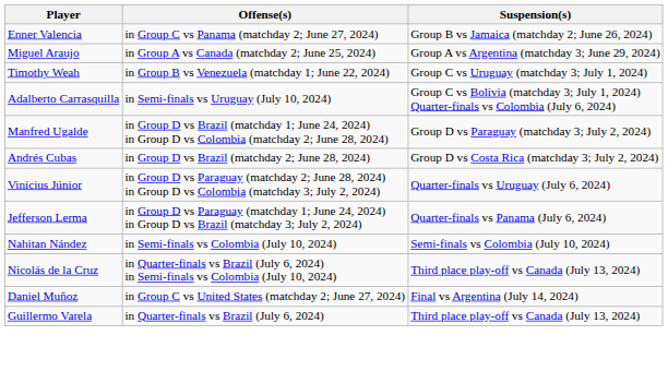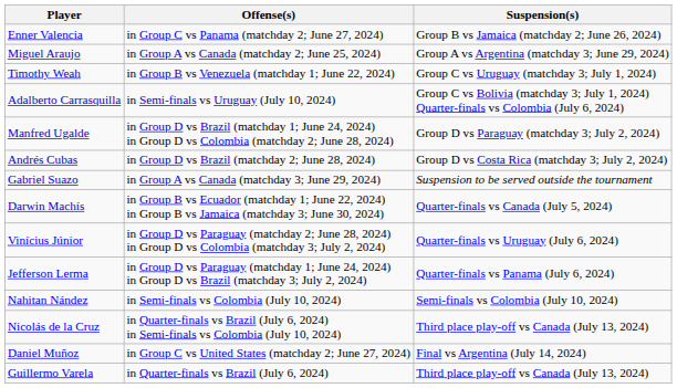 <table class="wikitable sortable">
 <tr>
 <th>Player</th>
 <th>Offense(s)</th>
 <th>Suspension(s)</th>
 </tr>
 <tr>
 <td> <a href='#'>Enner Valencia</a></td>
 <td> in <a href='#'>Group C</a> vs <a href='#'>Panama</a> (matchday 2; June 27, 2024)</td>
 <td>Group B vs <a href='#'>Jamaica</a> (matchday 2; June 26, 2024)</td>
 </tr>
 <tr>
 <td> <a href='#'>Miguel Araujo</a></td>
 <td> in <a href='#'>Group A</a> vs <a href='#'>Canada</a> (matchday 2; June 25, 2024)</td>
 <td>Group A vs <a href='#'>Argentina</a> (matchday 3; June 29, 2024)</td>
 </tr>
 <tr>
 <td> <a href='#'>Timothy Weah</a></td>
 <td> in <a href='#'>Group B</a> vs <a href='#'>Venezuela</a> (matchday 1; June 22, 2024)</td>
 <td>Group C vs <a href='#'>Uruguay</a> (matchday 3; July 1, 2024)</td>
 </tr>
 <tr>
 <td> <a href='#'>Adalberto Carrasquilla</a></td>
 <td> in <a href='#'>Semi-finals</a> vs <a href='#'>Uruguay</a> (July 10, 2024)</td>
 <td>Group C vs <a href='#'>Bolivia</a> (matchday 3; July 1, 2024)<br><a href='#'>Quarter-finals</a> vs <a href='#'> Colombia</a> (July 6, 2024)</td>
 </tr>
 <tr>
 <td> <a href='#'>Manfred Ugalde</a></td>
 <td> in <a href='#'>Group D</a> vs <a href='#'>Brazil</a> (matchday 1; June 24, 2024)<br> in Group D vs <a href='#'>Colombia</a> (matchday 2; June 28, 2024)</td>
 <td>Group D vs <a href='#'>Paraguay</a> (matchday 3; July 2, 2024)</td>
 </tr>
 <tr>
 <td> <a href='#'>Andrés Cubas</a></td>
 <td> in <a href='#'>Group D</a> vs <a href='#'>Brazil</a> (matchday 2; June 28, 2024)</td>
 <td>Group D vs <a href='#'>Costa Rica</a> (matchday 3; July 2, 2024)</td>
 </tr>
 <tr>
+<td> <a href='#'>Gabriel Suazo</a></td>
+<td> in <a href='#'>Group A</a>  vs <a href='#'>Canada</a> (matchday 3; June 29, 2024)</td>
+<td><em>Suspension to be served outside the tournament</em></td>
+</tr>
+<tr>
+<td> <a href='#'>Darwin Machís</a></td>
+<td> in <a href='#'>Group B</a>  vs <a href='#'>Ecuador</a> (matchday 1; June 22, 2024)<br> in Group B vs <a href='#'>Jamaica</a> (matchday 3; June 30, 2024)</td>
+<td><a href='#'>Quarter-finals</a> vs <a href='#'>Canada</a> (July 5, 2024)</td>
+</tr>
+<tr>
 <td> <a href='#'>Vinícius Júnior</a></td>
 <td> in <a href='#'>Group D</a>  vs <a href='#'>Paraguay</a> (matchday 2; June 28, 2024)<br> in Group D vs <a href='#'> Colombia</a> (matchday 3; July 2, 2024)</td>
 <td><a href='#'>Quarter-finals</a> vs <a href='#'>Uruguay</a> (July 6, 2024)</td>
 </tr>
 <tr>
 <td> <a href='#'>Jefferson Lerma</a></td>
 <td> in <a href='#'>Group D</a>  vs <a href='#'>Paraguay</a> (matchday 1; June 24, 2024)<br> in Group D vs <a href='#'>Brazil</a> (matchday 3; July 2, 2024)</td>
 <td><a href='#'>Quarter-finals</a> vs <a href='#'>Panama</a> (July 6, 2024)</td>
 </tr>
 <tr>
 <td> <a href='#'>Nahitan Nández</a></td>
 <td> in <a href='#'>Semi-finals</a> vs <a href='#'>Colombia</a> (July 10, 2024)</td>
 <td><a href='#'>Semi-finals</a> vs <a href='#'>Colombia</a> (July 10, 2024)</td>
 </tr>
 <tr>
 <td> <a href='#'>Nicolás de la Cruz</a></td>
 <td> in <a href='#'>Quarter-finals</a> vs <a href='#'> Brazil</a> (July 6, 2024)<br> in <a href='#'>Semi-finals</a> vs <a href='#'>Colombia</a> (July 10, 2024)</td>
 <td><a href='#'>Third place play-off</a> vs <a href='#'>Canada</a> (July 13, 2024)</td>
 </tr>
 <tr>
 <td> <a href='#'>Daniel Muñoz</a></td>
 <td> in <a href='#'>Group C</a> vs <a href='#'>United States</a> (matchday 2; June 27, 2024)</td>
 <td><a href='#'>Final</a> vs <a href='#'>Argentina</a> (July 14, 2024)</td>
 </tr>
 <tr>
 <td> <a href='#'>Guillermo Varela</a></td>
 <td> in <a href='#'>Quarter-finals</a> vs <a href='#'>Brazil</a> (July 6, 2024)</td>
 <td><a href='#'>Third place play-off</a> vs <a href='#'>Canada</a> (July 13, 2024)</td>
 </tr>
 </table>
